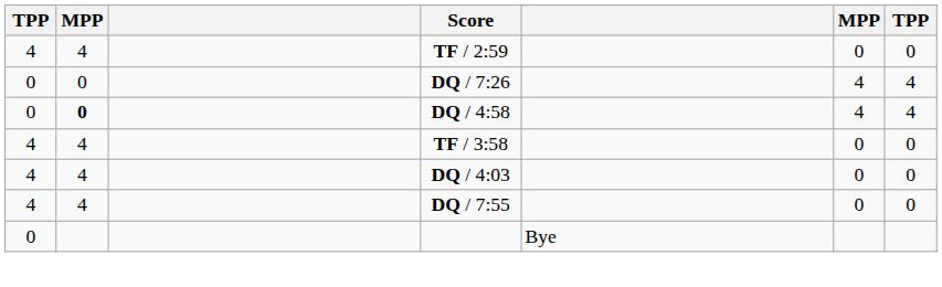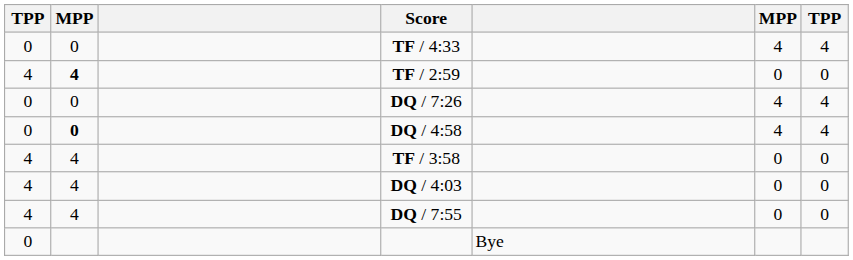 <table class="wikitable" style="text-align: center;" |>
 <tr>
 <th width="35">TPP</th>
 <th width="35">MPP</th>
 <th width="250"></th>
 <th width="75">Score</th>
 <th width="250"></th>
 <th width="35">MPP</th>
 <th width="35">TPP</th>
 </tr>
 <tr>
+<td>0</td>
+<td>0</td>
+<td style="text-align:left;"><strong></strong></td>
+<td><strong>TF</strong> / 4:33</td>
+<td style="text-align:left;"></td>
 <td>4</td>
 <td>4</td>
+</tr>
+<tr>
+<td>4</td>
+<td><strong>4</strong></td>
 <td style="text-align:left;"></td>
 <td><strong>TF</strong> / 2:59</td>
 <td style="text-align:left;"><strong></strong></td>
 <td>0</td>
 <td>0</td>
 </tr>
 <tr>
 <td>0</td>
 <td>0</td>
 <td style="text-align:left;"><strong></strong></td>
 <td><strong>DQ</strong> / 7:26</td>
 <td style="text-align:left;"></td>
 <td>4</td>
 <td>4</td>
 </tr>
 <tr>
 <td>0</td>
 <td><strong>0</strong></td>
 <td style="text-align:left;"><strong></strong></td>
 <td><strong>DQ</strong> / 4:58</td>
 <td style="text-align:left;"></td>
 <td>4</td>
 <td>4</td>
 </tr>
 <tr>
 <td>4</td>
 <td>4</td>
 <td style="text-align:left;"></td>
 <td><strong>TF</strong> / 3:58</td>
 <td style="text-align:left;"><strong></strong></td>
 <td>0</td>
 <td>0</td>
 </tr>
 <tr>
 <td>4</td>
 <td>4</td>
 <td style="text-align:left;"></td>
 <td><strong>DQ</strong> / 4:03</td>
 <td style="text-align:left;"><strong></strong></td>
 <td>0</td>
 <td>0</td>
 </tr>
 <tr>
 <td>4</td>
 <td>4</td>
 <td style="text-align:left;"></td>
 <td><strong>DQ</strong> / 7:55</td>
 <td style="text-align:left;"><strong></strong></td>
 <td>0</td>
 <td>0</td>
 </tr>
 <tr>
 <td>0</td>
 <td></td>
 <td style="text-align:left;"><strong></strong></td>
 <td></td>
 <td style="text-align:left;">Bye</td>
 <td></td>
 <td></td>
 </tr>
 </table>
